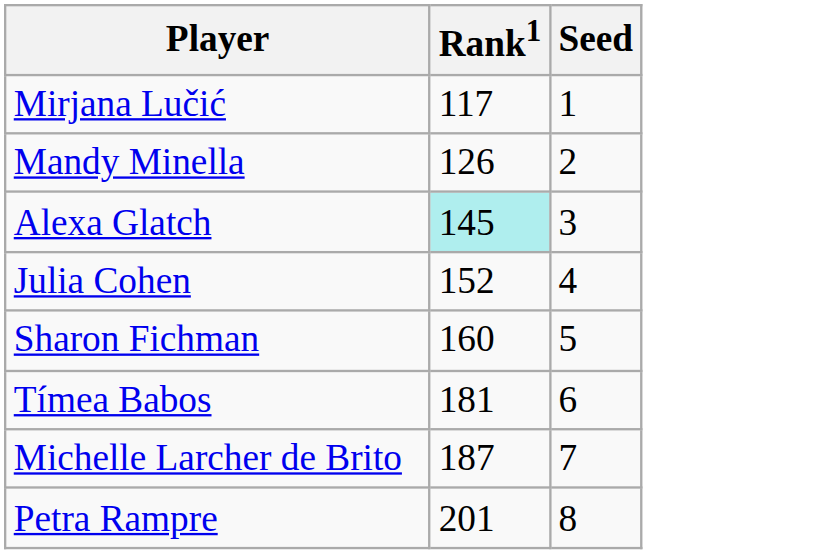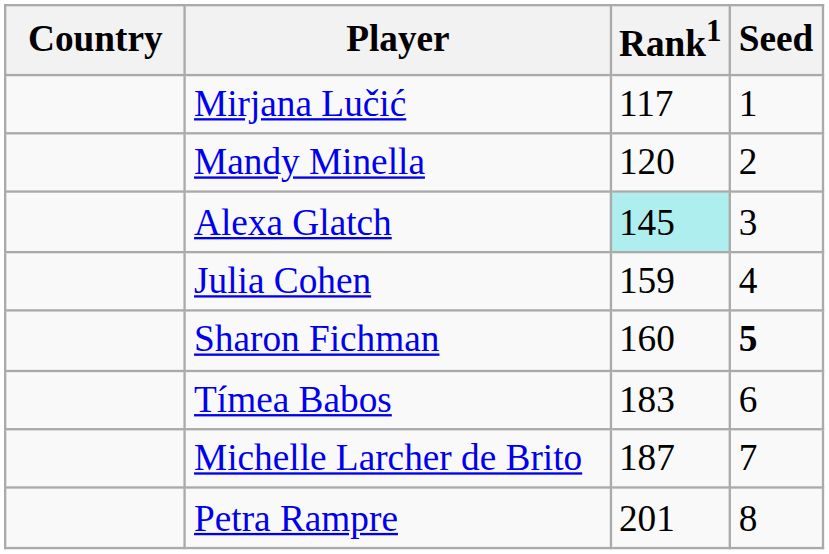 <table class="sortable wikitable">
 <tr>
+<th style="width:70px;">Country</th>
 <th style="width:175px;">Player</th>
 <th>Rank<sup>1</sup></th>
 <th>Seed</th>
 </tr>
 <tr>
+<td></td>
 <td><a href='#'>Mirjana Lučić</a></td>
 <td>117</td>
 <td>1</td>
 </tr>
 <tr>
+<td></td>
 <td><a href='#'>Mandy Minella</a></td>
-<td>126</td>
+<td>120</td>
 <td>2</td>
 </tr>
 <tr>
+<td></td>
 <td><a href='#'>Alexa Glatch</a></td>
 <td style="background: paleturquoise;">145</td>
 <td>3</td>
 </tr>
 <tr>
+<td></td>
 <td><a href='#'>Julia Cohen</a></td>
-<td>152</td>
+<td>159</td>
 <td>4</td>
 </tr>
 <tr>
+<td></td>
 <td><a href='#'>Sharon Fichman</a></td>
 <td>160</td>
-<td>5</td>
+<td><strong>5</strong></td>
 </tr>
 <tr>
+<td></td>
 <td><a href='#'>Tímea Babos</a></td>
-<td>181</td>
+<td>183</td>
 <td>6</td>
 </tr>
 <tr>
+<td></td>
 <td><a href='#'>Michelle Larcher de Brito</a></td>
 <td>187</td>
 <td>7</td>
 </tr>
 <tr>
+<td></td>
 <td><a href='#'>Petra Rampre</a></td>
 <td>201</td>
 <td>8</td>
 </tr>
 </table>
